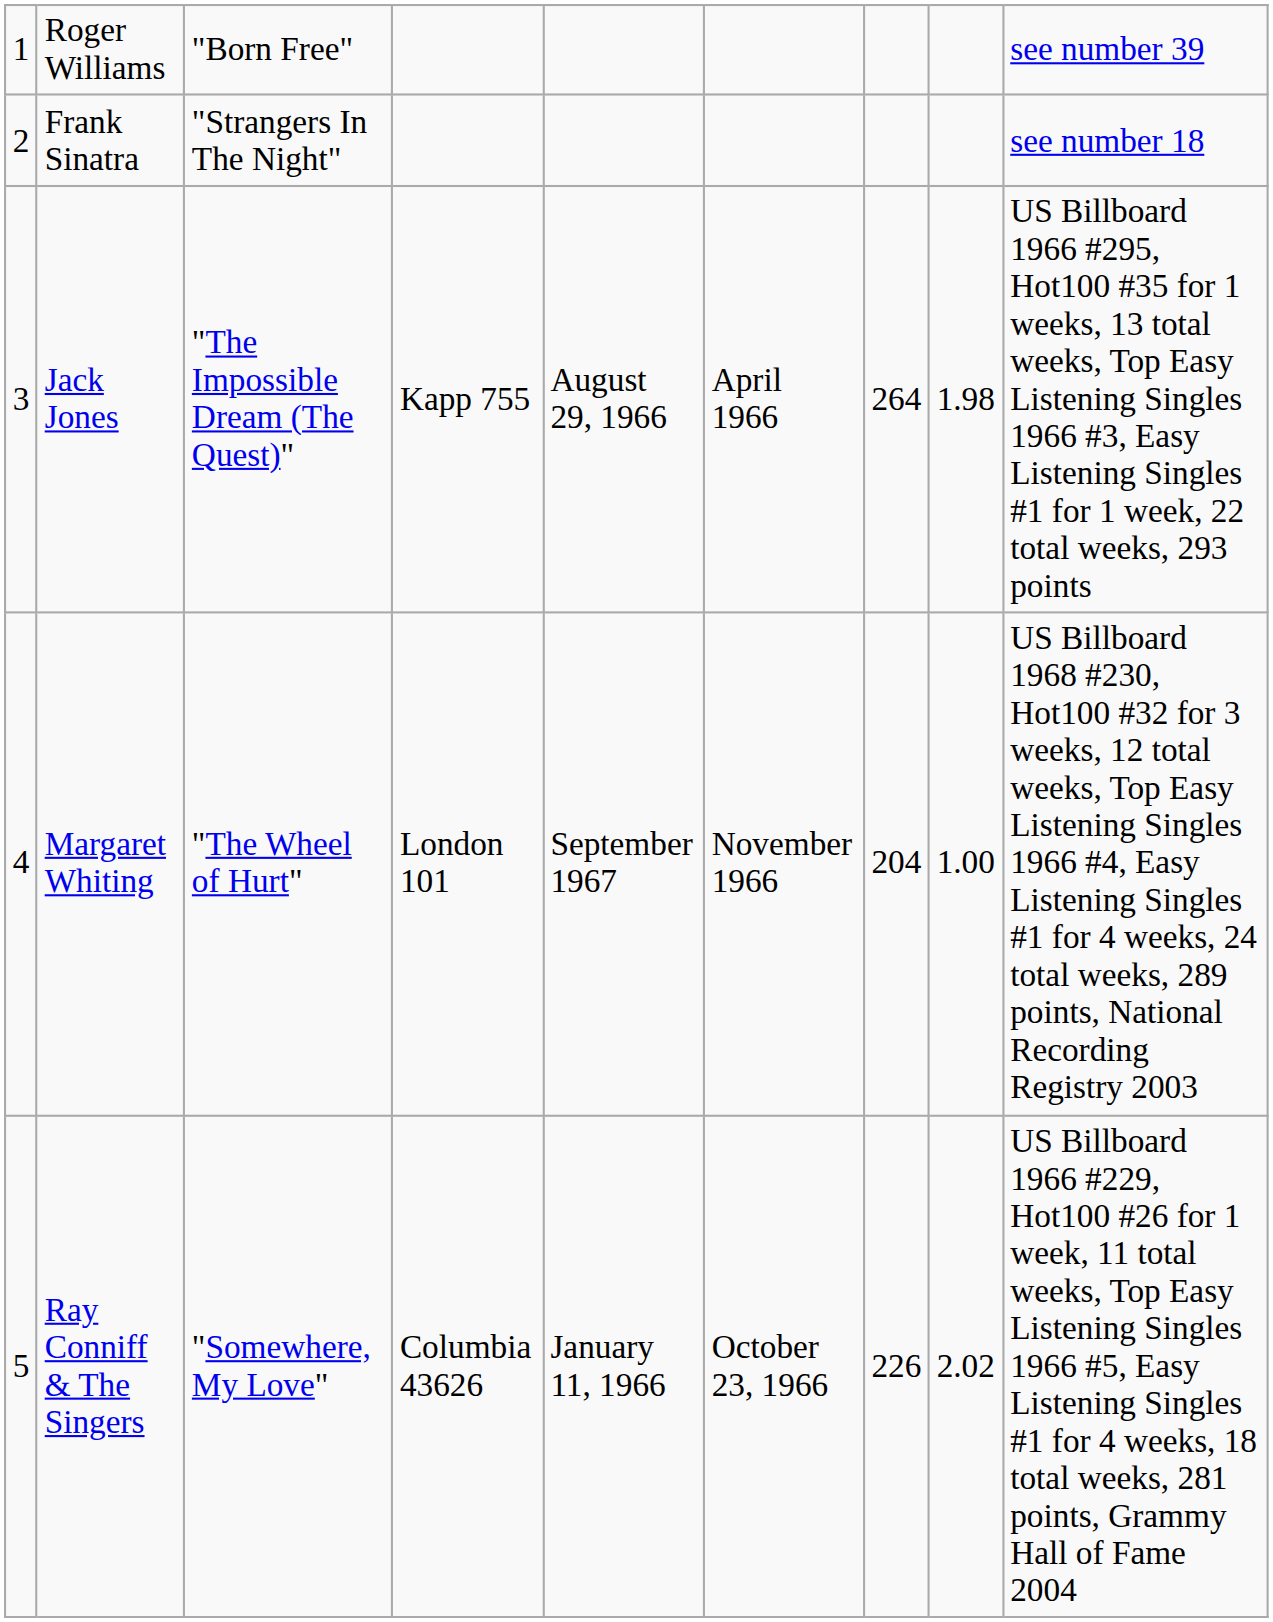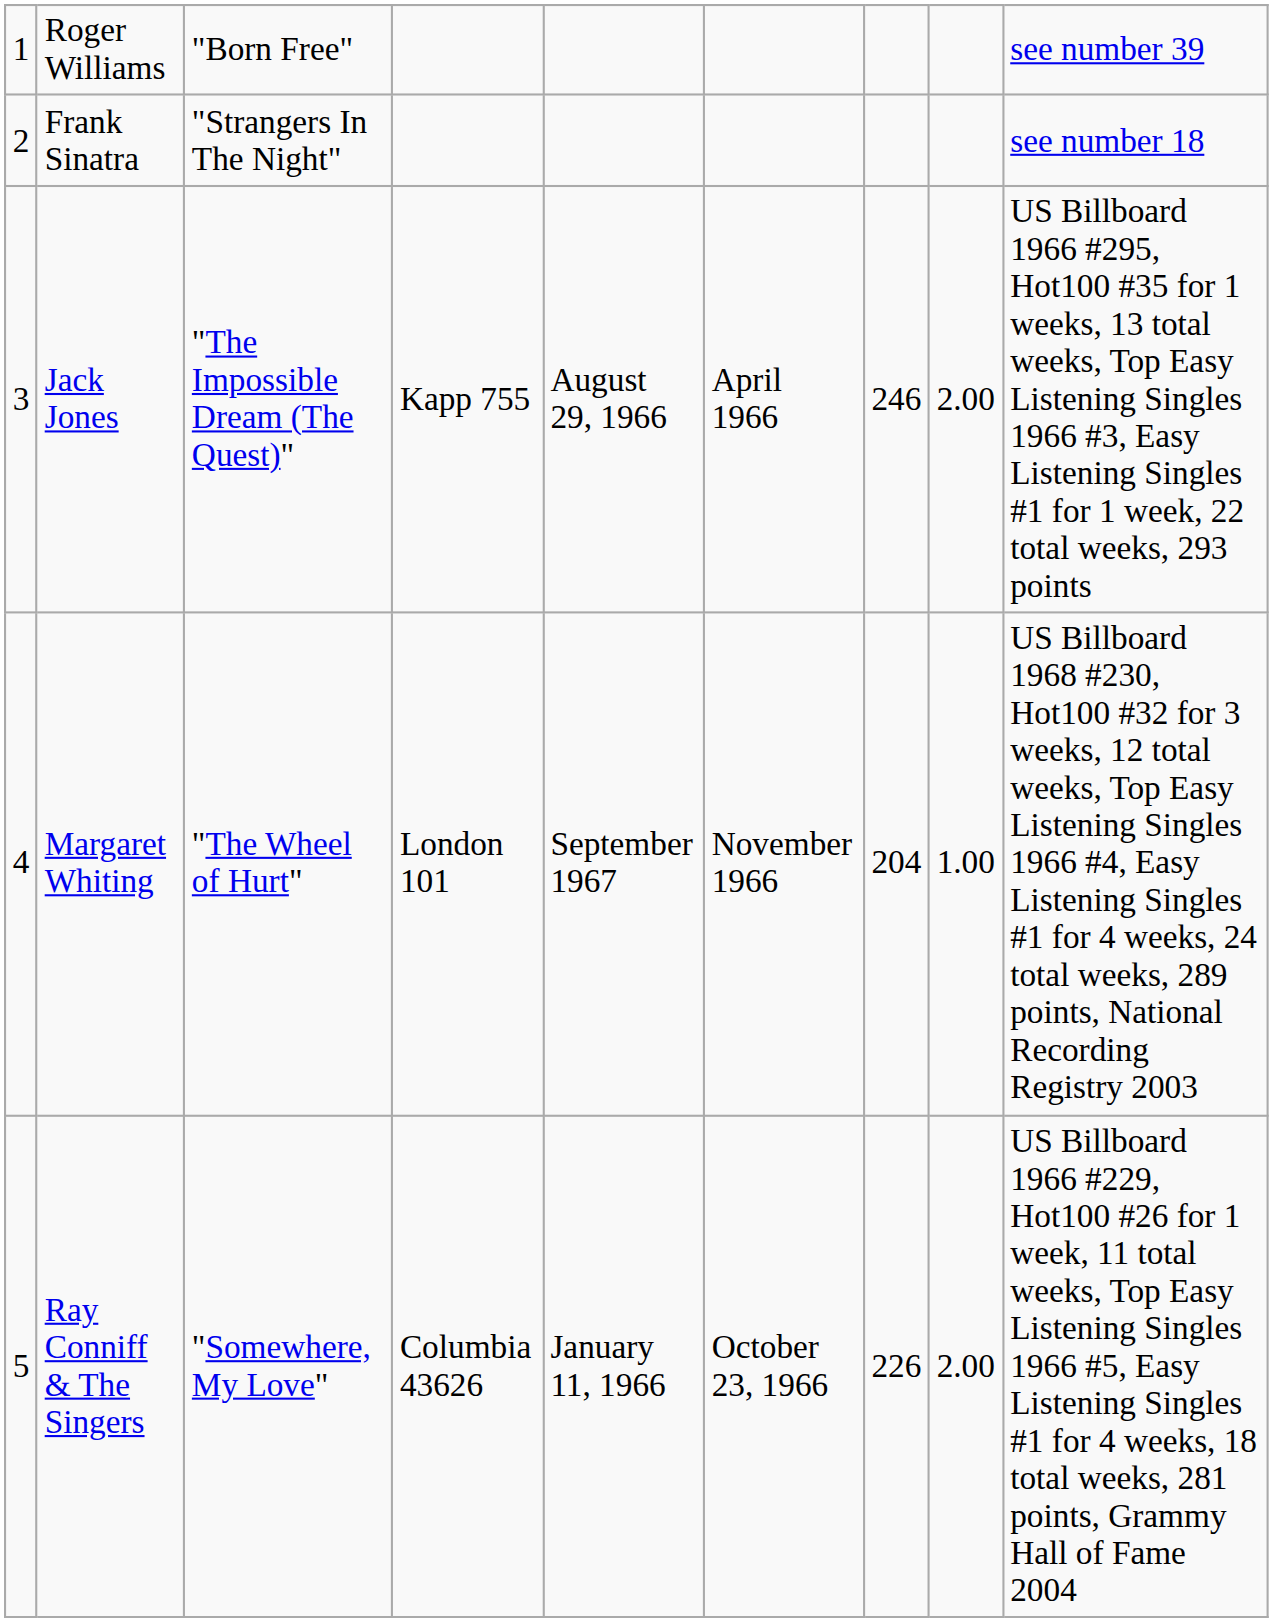 <table class="wikitable sortable">
 <tr>
 <td>1</td>
 <td>Roger Williams</td>
 <td>"Born Free"</td>
 <td></td>
 <td></td>
 <td></td>
 <td></td>
 <td></td>
 <td><a href='#'>see number 39</a></td>
 </tr>
 <tr>
 <td>2</td>
 <td>Frank Sinatra</td>
 <td>"Strangers In The Night"</td>
 <td></td>
 <td></td>
 <td></td>
 <td></td>
 <td></td>
 <td><a href='#'>see number 18</a></td>
 </tr>
 <tr>
 <td>3</td>
 <td><a href='#'>Jack Jones</a></td>
 <td>"<a href='#'>The Impossible Dream (The Quest)</a>"</td>
 <td>Kapp 755</td>
 <td>August 29, 1966</td>
 <td>April 1966</td>
-<td>264</td>
-<td>1.98</td>
+<td>246</td>
+<td>2.00</td>
 <td>US Billboard 1966 #295, Hot100 #35 for 1 weeks, 13 total weeks, Top Easy Listening Singles 1966 #3, Easy Listening Singles #1 for 1 week, 22 total weeks, 293 points</td>
 </tr>
 <tr>
 <td>4</td>
 <td><a href='#'>Margaret Whiting</a></td>
 <td>"<a href='#'>The Wheel of Hurt</a>"</td>
 <td>London 101</td>
 <td>September 1967</td>
 <td>November 1966</td>
 <td>204</td>
 <td>1.00</td>
 <td>US Billboard 1968 #230, Hot100 #32 for 3 weeks, 12 total weeks, Top Easy Listening Singles 1966 #4, Easy Listening Singles #1 for 4 weeks, 24 total weeks, 289 points, National Recording Registry 2003</td>
 </tr>
 <tr>
 <td>5</td>
 <td><a href='#'>Ray Conniff & The Singers</a></td>
 <td>"<a href='#'>Somewhere, My Love</a>"</td>
 <td>Columbia 43626</td>
 <td>January 11, 1966</td>
 <td>October 23, 1966</td>
 <td>226</td>
-<td>2.02</td>
+<td>2.00</td>
 <td>US Billboard 1966 #229, Hot100 #26 for 1 week, 11 total weeks, Top Easy Listening Singles 1966 #5, Easy Listening Singles #1 for 4 weeks, 18 total weeks, 281 points, Grammy Hall of Fame 2004</td>
 </tr>
 </table>
